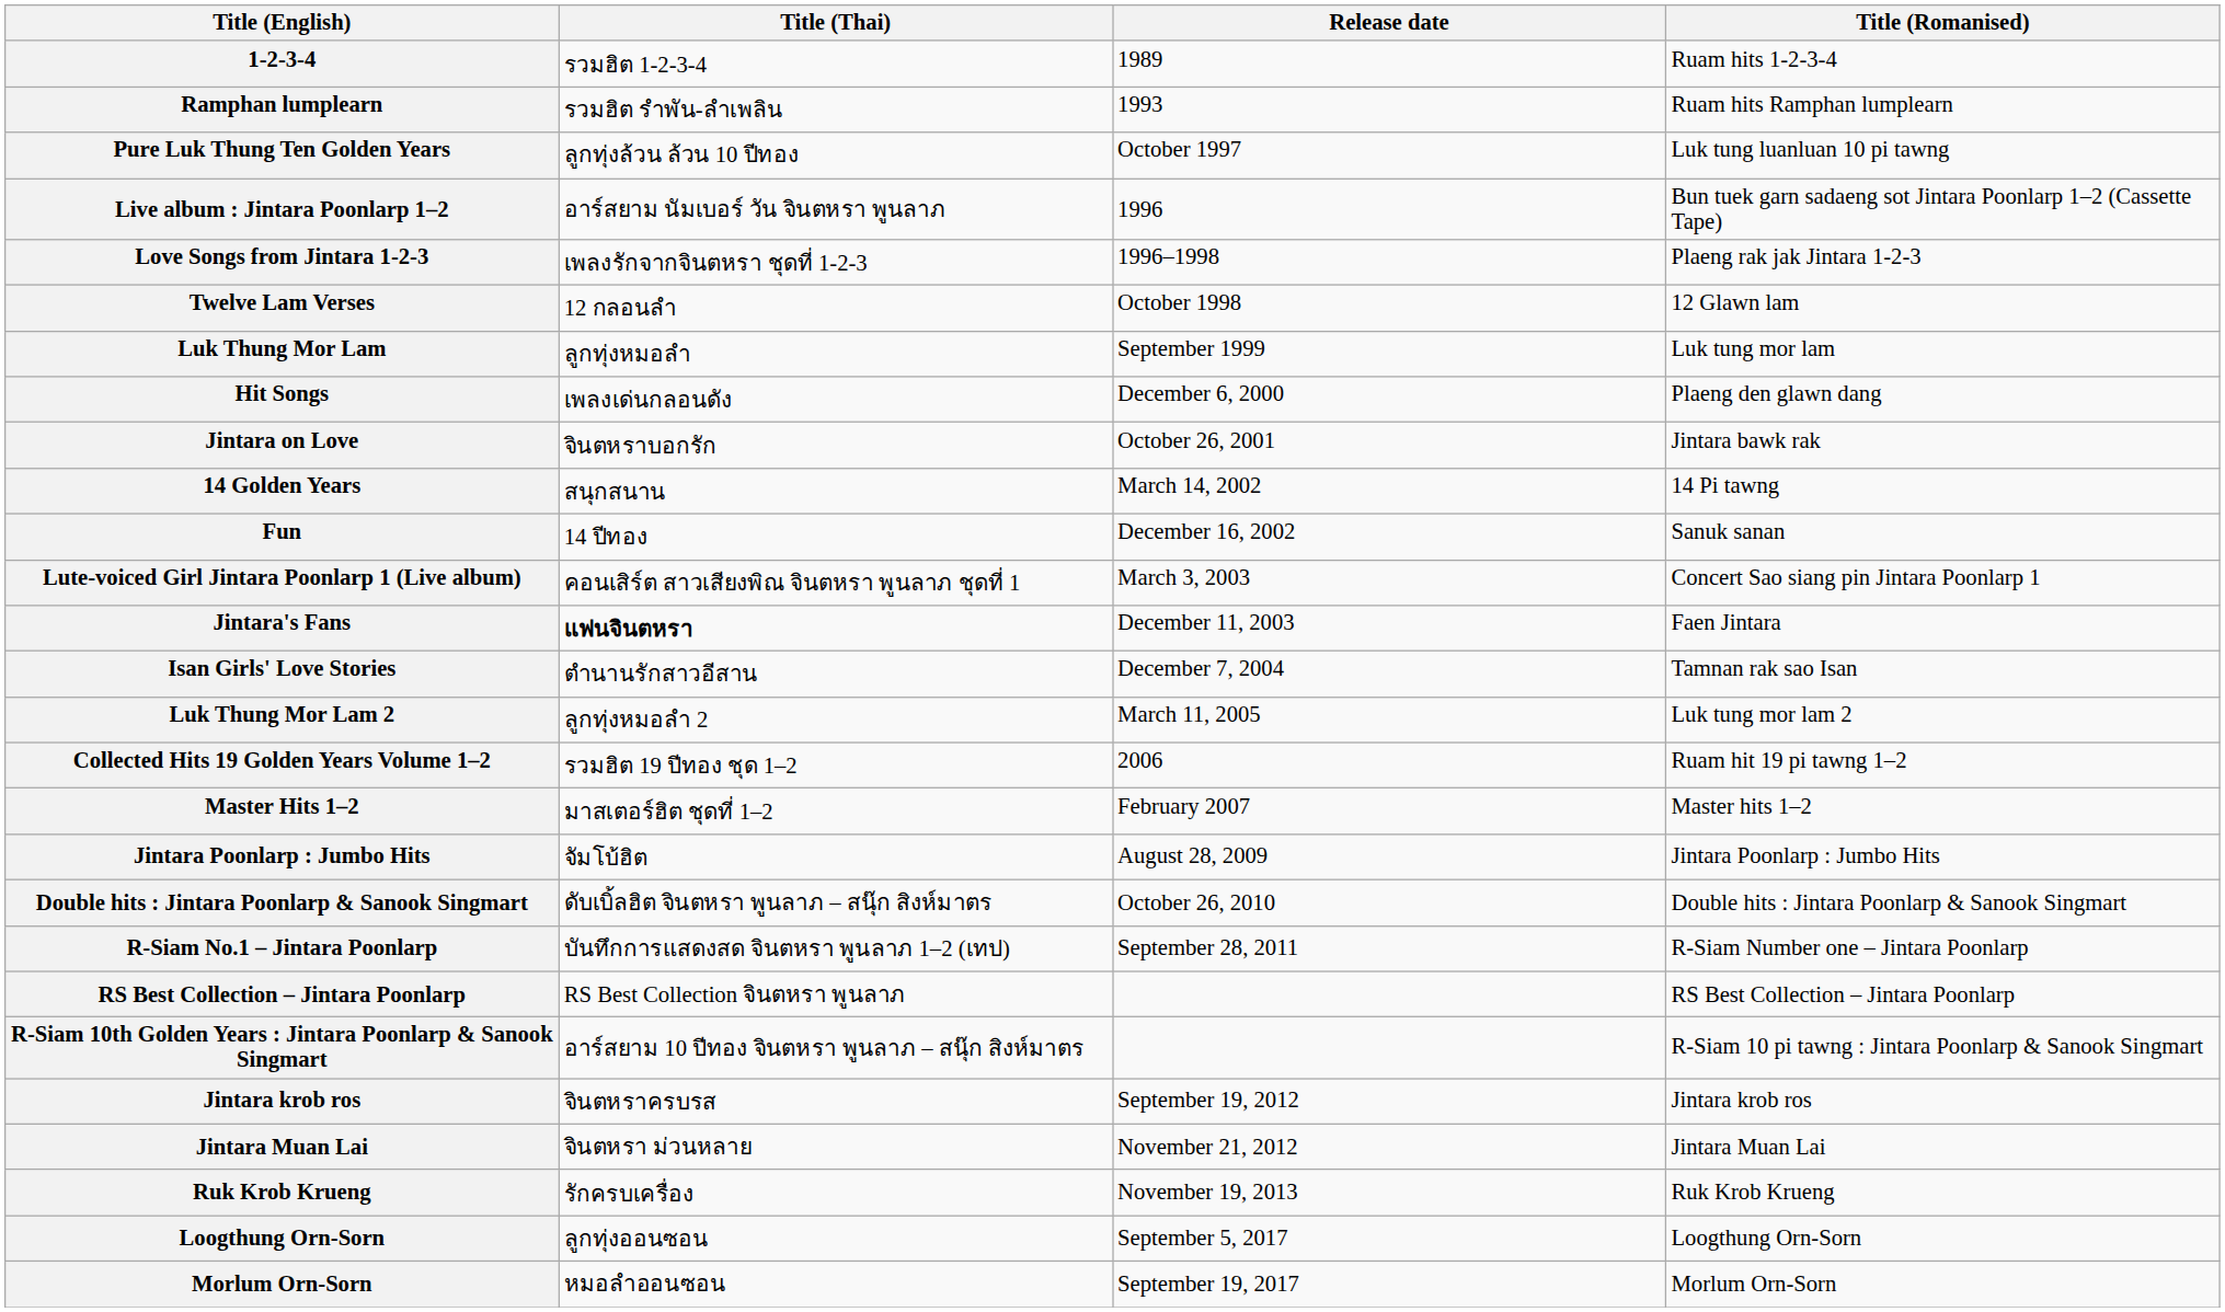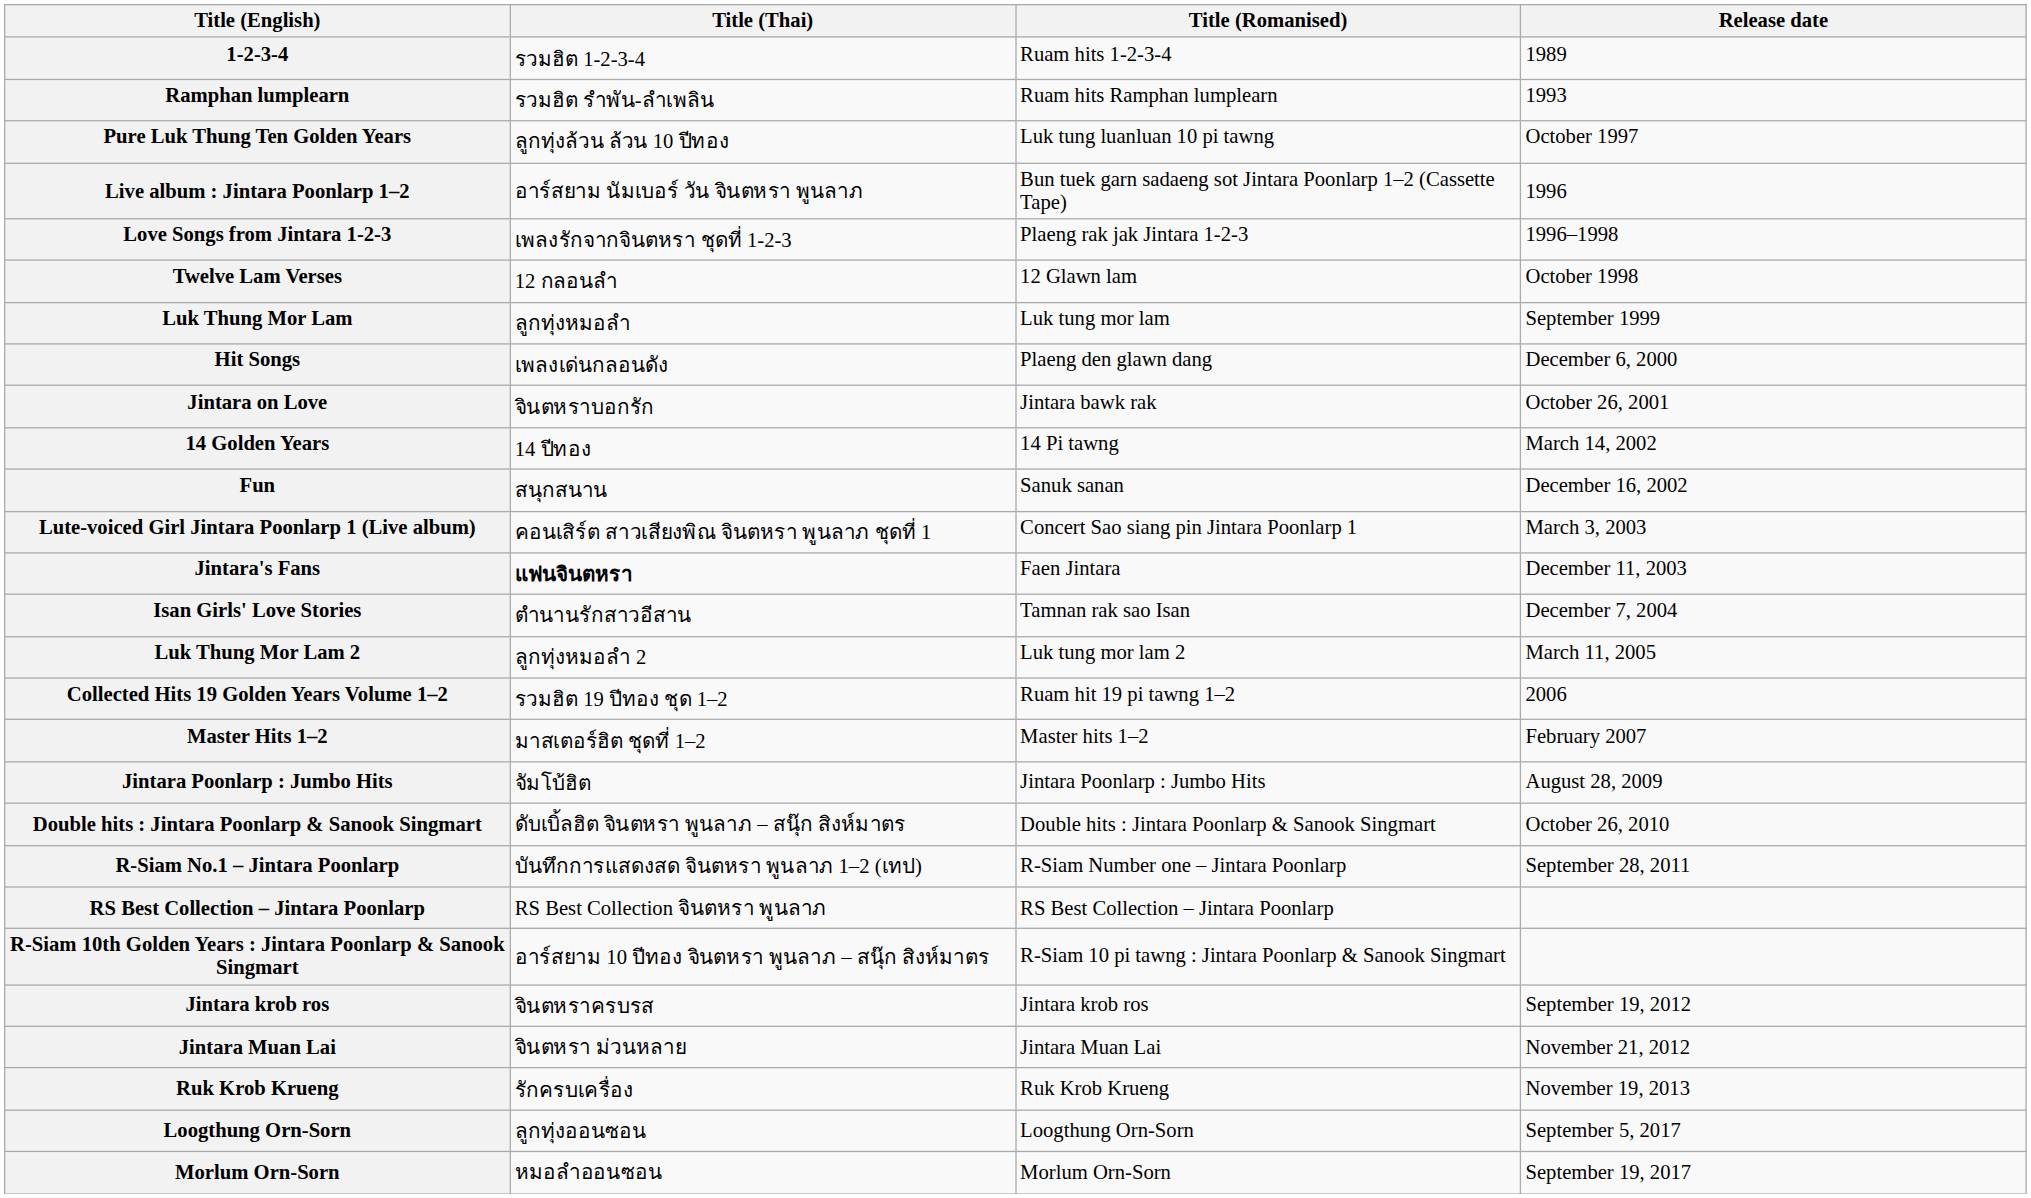 <table class="wikitable">
 <tr>
 <th width="15%" valign="top">Title (English)</th>
 <th width="15%" valign="top">Title (Thai)</th>
+<th width="15%" valign="top">Title (Romanised)</th>
 <th width="15%" valign="top">Release date</th>
-<th width="15%" valign="top">Title (Romanised)</th>
 </tr>
 <tr>
 <th width="15%" valign="top">1-2-3-4</th>
 <td width="15%" valign="top">รวมฮิต 1-2-3-4</td>
+<td width="15%" valign="top">Ruam hits 1-2-3-4</td>
 <td width="15%" valign="top">1989</td>
-<td width="15%" valign="top">Ruam hits 1-2-3-4</td>
 </tr>
 <tr>
 <th width="15%" valign="top">Ramphan lumplearn</th>
 <td width="15%" valign="top">รวมฮิต รำพัน-ลำเพลิน</td>
+<td width="15%" valign="top">Ruam hits Ramphan lumplearn</td>
 <td width="15%" valign="top">1993</td>
-<td width="15%" valign="top">Ruam hits Ramphan lumplearn</td>
 </tr>
 <tr>
 <th width="15%" valign="top">Pure Luk Thung Ten Golden Years</th>
 <td width="15%" valign="top">ลูกทุ่งล้วน ล้วน 10 ปีทอง</td>
+<td width="15%" valign="top">Luk tung luanluan 10 pi tawng</td>
 <td width="15%" valign="top">October 1997</td>
-<td width="15%" valign="top">Luk tung luanluan 10 pi tawng</td>
 </tr>
 <tr>
 <th>Live album : Jintara Poonlarp 1–2</th>
 <td>อาร์สยาม นัมเบอร์ วัน จินตหรา พูนลาภ</td>
+<td>Bun tuek garn sadaeng sot Jintara Poonlarp 1–2 (Cassette Tape)</td>
 <td>1996</td>
-<td>Bun tuek garn sadaeng sot Jintara Poonlarp 1–2 (Cassette Tape)</td>
 </tr>
 <tr>
 <th width="15%" valign="top">Love Songs from Jintara 1-2-3</th>
 <td width="15%" valign="top">เพลงรักจากจินตหรา ชุดที่ 1-2-3</td>
+<td width="15%" valign="top">Plaeng rak jak Jintara 1-2-3</td>
 <td width="15%" valign="top">1996–1998</td>
-<td width="15%" valign="top">Plaeng rak jak Jintara 1-2-3</td>
 </tr>
 <tr>
 <th width="15%" valign="top">Twelve Lam Verses</th>
 <td width="15%" valign="top">12 กลอนลำ</td>
+<td width="15%" valign="top">12 Glawn lam</td>
 <td width="15%" valign="top">October 1998</td>
-<td width="15%" valign="top">12 Glawn lam</td>
 </tr>
 <tr>
 <th width="15%" valign="top">Luk Thung Mor Lam</th>
 <td width="15%" valign="top">ลูกทุ่งหมอลำ</td>
+<td width="15%" valign="top">Luk tung mor lam</td>
 <td width="15%" valign="top">September 1999</td>
-<td width="15%" valign="top">Luk tung mor lam</td>
 </tr>
 <tr>
 <th width="15%" valign="top">Hit Songs</th>
 <td width="15%" valign="top">เพลงเด่นกลอนดัง</td>
+<td width="15%" valign="top">Plaeng den glawn dang</td>
 <td width="15%" valign="top">December 6, 2000</td>
-<td width="15%" valign="top">Plaeng den glawn dang</td>
 </tr>
 <tr>
 <th width="15%" valign="top">Jintara on Love</th>
 <td width="15%" valign="top">จินตหราบอกรัก</td>
+<td width="15%" valign="top">Jintara bawk rak</td>
 <td width="15%" valign="top">October 26, 2001</td>
-<td width="15%" valign="top">Jintara bawk rak</td>
 </tr>
 <tr>
 <th width="15%" valign="top">14 Golden Years</th>
-<td width="15%" valign="top">สนุกสนาน</td>
+<td width="15%" valign="top">14 ปีทอง</td>
+<td width="15%" valign="top">14 Pi tawng</td>
 <td width="15%" valign="top">March 14, 2002</td>
-<td width="15%" valign="top">14 Pi tawng</td>
 </tr>
 <tr>
 <th width="15%" valign="top">Fun</th>
-<td width="15%" valign="top">14 ปีทอง</td>
+<td width="15%" valign="top">สนุกสนาน</td>
+<td width="15%" valign="top">Sanuk sanan</td>
 <td width="15%" valign="top">December 16, 2002</td>
-<td width="15%" valign="top">Sanuk sanan</td>
 </tr>
 <tr>
 <th width="15%" valign="top">Lute-voiced Girl Jintara Poonlarp 1 (Live album)</th>
 <td width="15%" valign="top">คอนเสิร์ต สาวเสียงพิณ จินตหรา พูนลาภ ชุดที่ 1</td>
+<td width="15%" valign="top">Concert Sao siang pin Jintara Poonlarp 1</td>
 <td width="15%" valign="top">March 3, 2003</td>
-<td width="15%" valign="top">Concert Sao siang pin Jintara Poonlarp 1</td>
 </tr>
 <tr>
 <th width="15%" valign="top">Jintara's Fans</th>
 <td width="15%" valign="top"><strong>แฟนจินตหรา</strong></td>
+<td width="15%" valign="top">Faen Jintara</td>
 <td width="15%" valign="top">December 11, 2003</td>
-<td width="15%" valign="top">Faen Jintara</td>
 </tr>
 <tr>
 <th width="15%" valign="top">Isan Girls' Love Stories</th>
 <td width="15%" valign="top">ตำนานรักสาวอีสาน</td>
+<td width="15%" valign="top">Tamnan rak sao Isan</td>
 <td width="15%" valign="top">December 7, 2004</td>
-<td width="15%" valign="top">Tamnan rak sao Isan</td>
 </tr>
 <tr>
 <th width="15%" valign="top">Luk Thung Mor Lam 2</th>
 <td width="15%" valign="top">ลูกทุ่งหมอลำ 2</td>
+<td width="15%" valign="top">Luk tung mor lam 2</td>
 <td width="15%" valign="top">March 11, 2005</td>
-<td width="15%" valign="top">Luk tung mor lam 2</td>
 </tr>
 <tr>
 <th width="15%" valign="top">Collected Hits 19 Golden Years Volume 1–2</th>
 <td width="15%" valign="top">รวมฮิต 19 ปีทอง ชุด 1–2</td>
+<td width="15%" valign="top">Ruam hit 19 pi tawng 1–2</td>
 <td width="15%" valign="top">2006</td>
-<td width="15%" valign="top">Ruam hit 19 pi tawng 1–2</td>
 </tr>
 <tr>
 <th width="15%" valign="top">Master Hits 1–2</th>
 <td width="15%" valign="top">มาสเตอร์ฮิต ชุดที่ 1–2</td>
+<td width="15%" valign="top">Master hits 1–2</td>
 <td width="15%" valign="top">February 2007</td>
-<td width="15%" valign="top">Master hits 1–2</td>
 </tr>
 <tr>
 <th>Jintara Poonlarp : Jumbo Hits</th>
 <td>จัมโบ้ฮิต</td>
+<td>Jintara Poonlarp : Jumbo Hits</td>
 <td>August 28, 2009</td>
-<td>Jintara Poonlarp : Jumbo Hits</td>
 </tr>
 <tr>
 <th>Double hits : Jintara Poonlarp & Sanook Singmart</th>
 <td>ดับเบิ้ลฮิต จินตหรา พูนลาภ – สนุ๊ก สิงห์มาตร</td>
+<td>Double hits : Jintara Poonlarp & Sanook Singmart</td>
 <td>October 26, 2010</td>
-<td>Double hits : Jintara Poonlarp & Sanook Singmart</td>
 </tr>
 <tr>
 <th>R-Siam No.1 – Jintara Poonlarp</th>
 <td>บันทึกการแสดงสด จินตหรา พูนลาภ 1–2 (เทป)</td>
+<td>R-Siam Number one – Jintara Poonlarp</td>
 <td>September 28, 2011</td>
-<td>R-Siam Number one – Jintara Poonlarp</td>
 </tr>
 <tr>
 <th>RS Best Collection – Jintara Poonlarp</th>
 <td>RS Best Collection จินตหรา พูนลาภ</td>
+<td>RS Best Collection – Jintara Poonlarp</td>
 <td></td>
-<td>RS Best Collection – Jintara Poonlarp</td>
 </tr>
 <tr>
 <th>R-Siam 10th Golden Years : Jintara Poonlarp & Sanook Singmart</th>
 <td>อาร์สยาม 10 ปีทอง จินตหรา พูนลาภ – สนุ๊ก สิงห์มาตร</td>
+<td>R-Siam 10 pi tawng : Jintara Poonlarp & Sanook Singmart</td>
 <td></td>
-<td>R-Siam 10 pi tawng : Jintara Poonlarp & Sanook Singmart</td>
 </tr>
 <tr>
 <th>Jintara krob ros</th>
 <td>จินตหราครบรส</td>
+<td>Jintara krob ros</td>
 <td>September 19, 2012</td>
-<td>Jintara krob ros</td>
 </tr>
 <tr>
 <th>Jintara Muan Lai</th>
 <td>จินตหรา ม่วนหลาย</td>
+<td>Jintara Muan Lai</td>
 <td>November 21, 2012</td>
-<td>Jintara Muan Lai</td>
 </tr>
 <tr>
 <th>Ruk Krob Krueng</th>
 <td>รักครบเครื่อง</td>
+<td>Ruk Krob Krueng</td>
 <td>November 19, 2013</td>
-<td>Ruk Krob Krueng</td>
 </tr>
 <tr>
 <th>Loogthung Orn-Sorn</th>
 <td>ลูกทุ่งออนซอน</td>
+<td>Loogthung Orn-Sorn</td>
 <td>September 5, 2017</td>
-<td>Loogthung Orn-Sorn</td>
 </tr>
 <tr>
 <th>Morlum Orn-Sorn</th>
 <td>หมอลำออนซอน</td>
+<td>Morlum Orn-Sorn</td>
 <td>September 19, 2017</td>
-<td>Morlum Orn-Sorn</td>
 </tr>
 </table>
